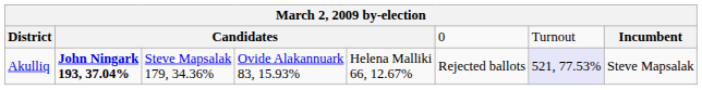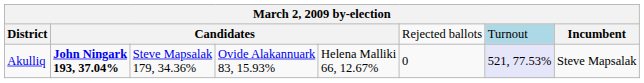 <table class=wikitable>
 <tr>
 <th colspan=8 align=center>March 2, 2009 by-election</th>
 </tr>
 <tr>
 <th>District</th>
 <th colspan="4">Candidates</th>
-<td>0</td>
-<td>Turnout</td>
+<td>Rejected ballots</td>
+<td style="background: lightblue;">Turnout</td>
 <th>Incumbent</th>
 </tr>
 <tr>
 <td><a href='#'>Akulliq</a></td>
 <td><strong><a href='#'>John Ningark</a></strong><br><strong>193, 37.04%</strong></td>
 <td><a href='#'>Steve Mapsalak</a><br>179, 34.36%</td>
 <td><a href='#'>Ovide Alakannuark</a><br>83, 15.93%</td>
 <td>Helena Malliki<br>66, 12.67%</td>
-<td>Rejected ballots</td>
+<td>0</td>
 <td style="background: lavender;">521, 77.53%</td>
 <td>Steve Mapsalak</td>
 </tr>
 </table>
